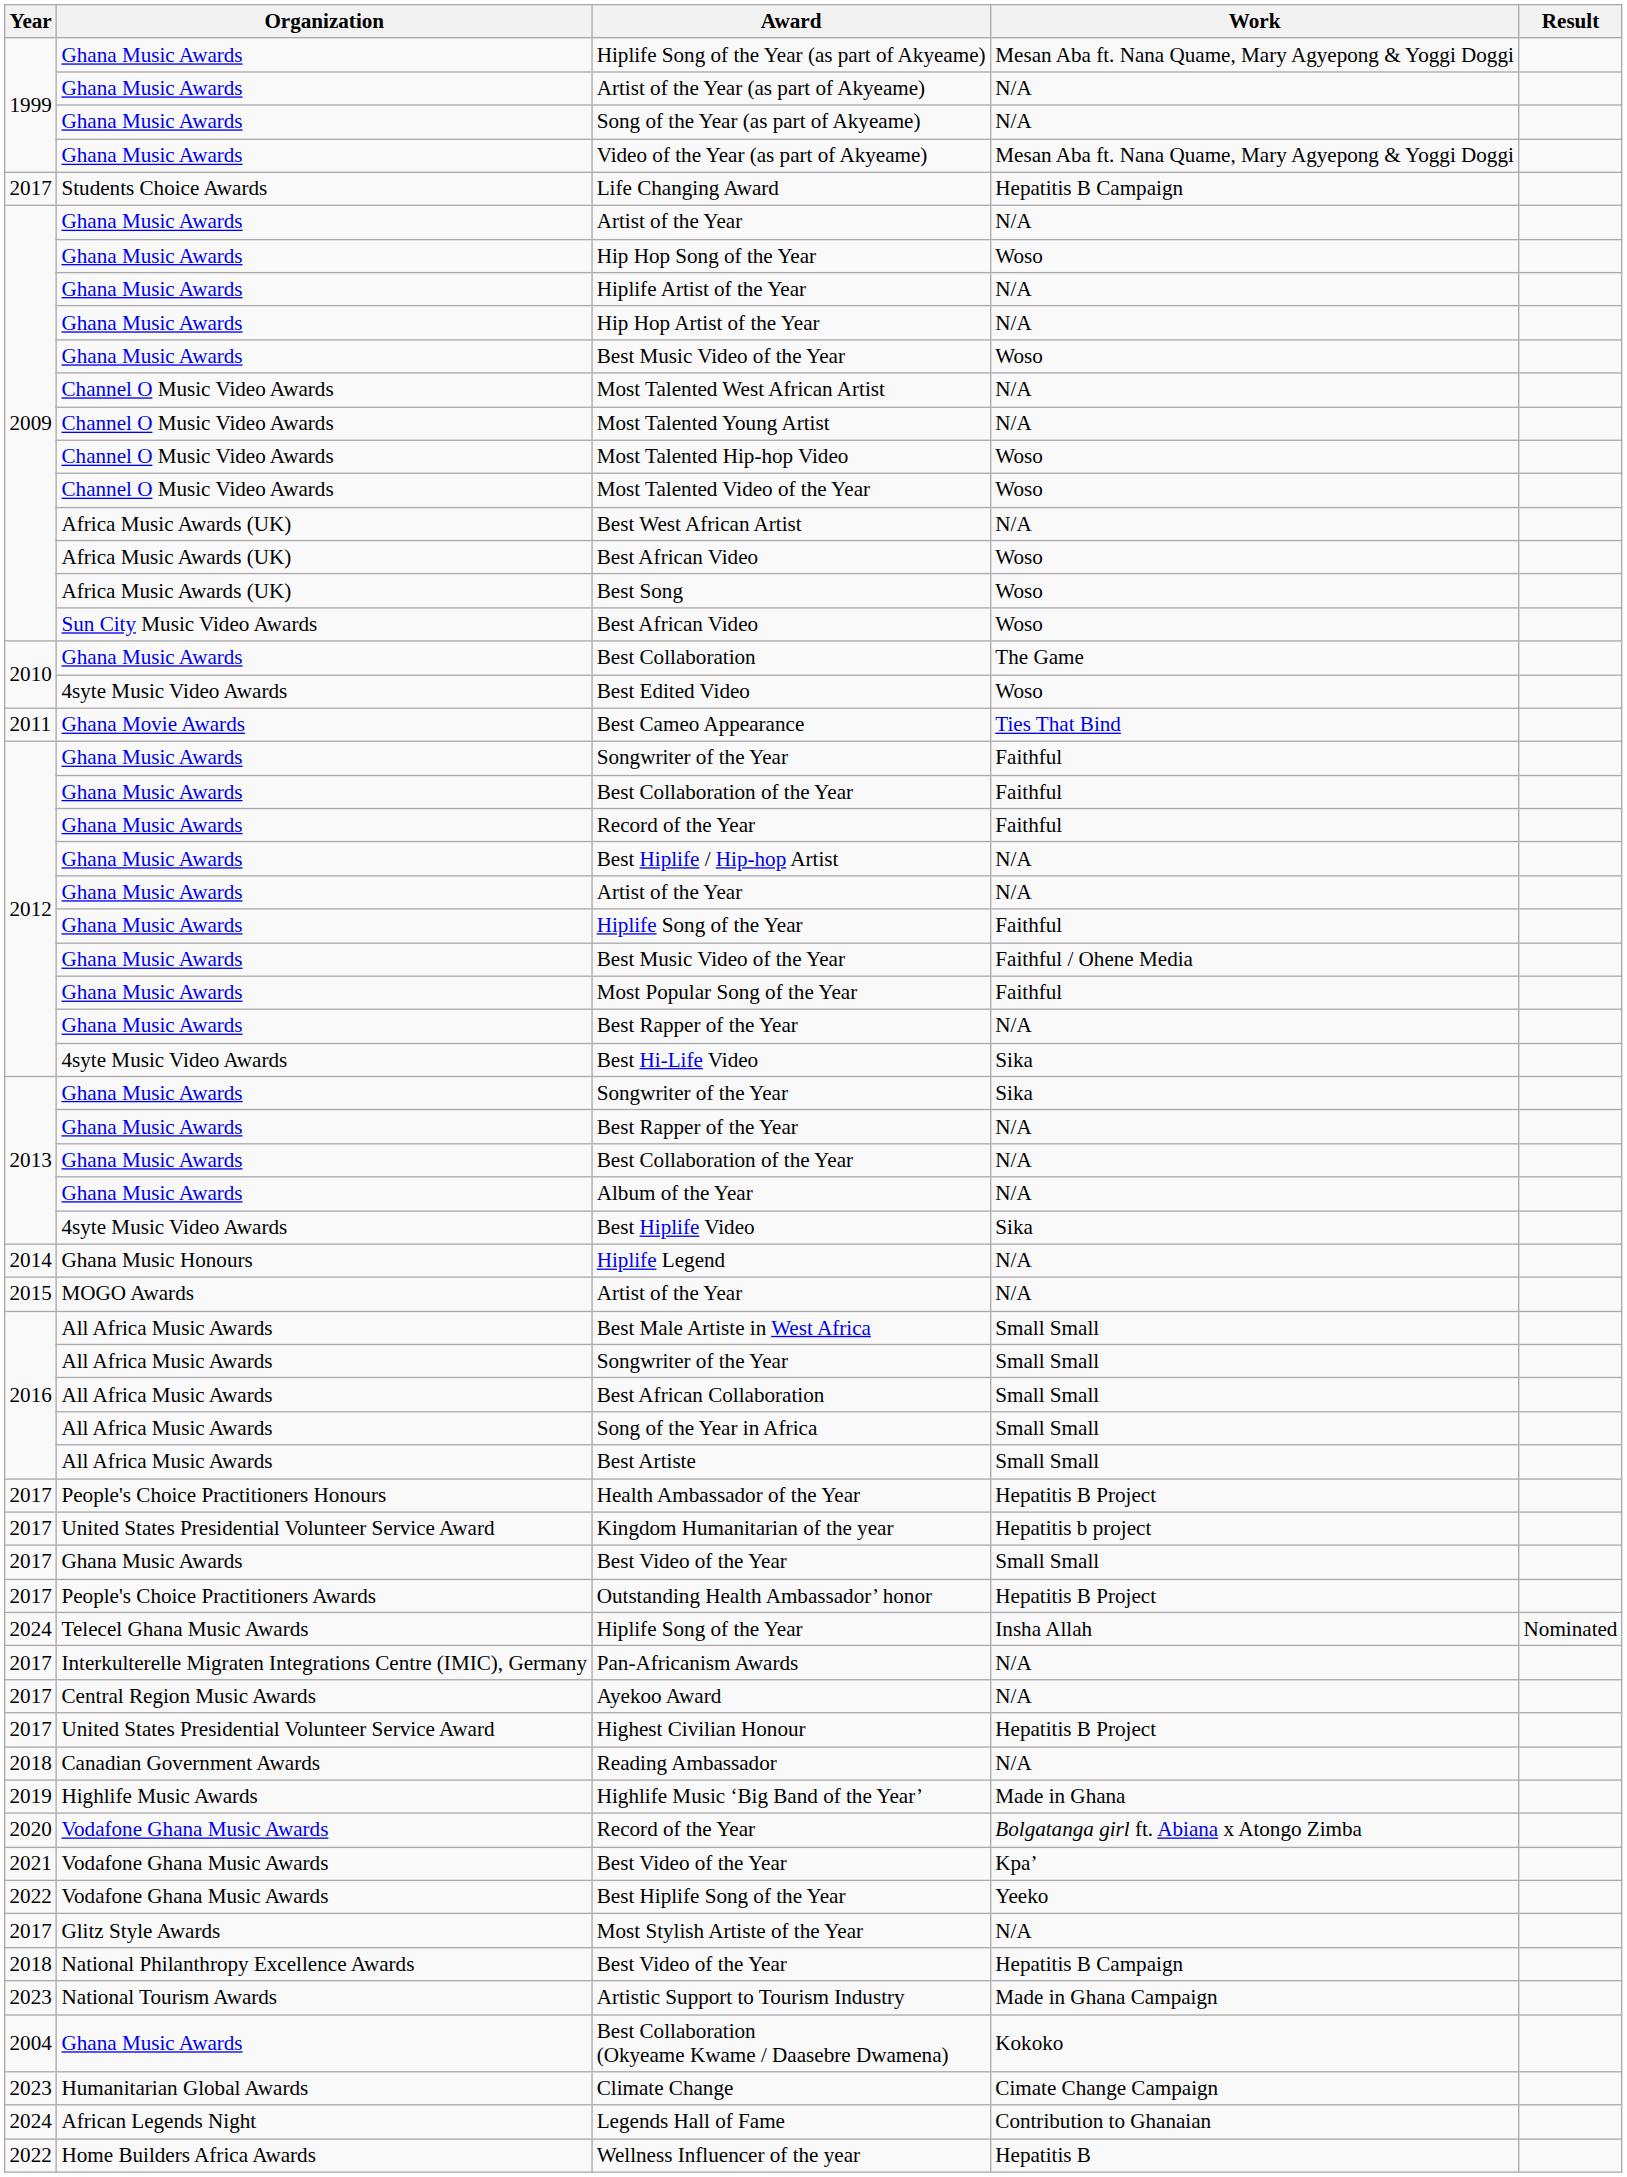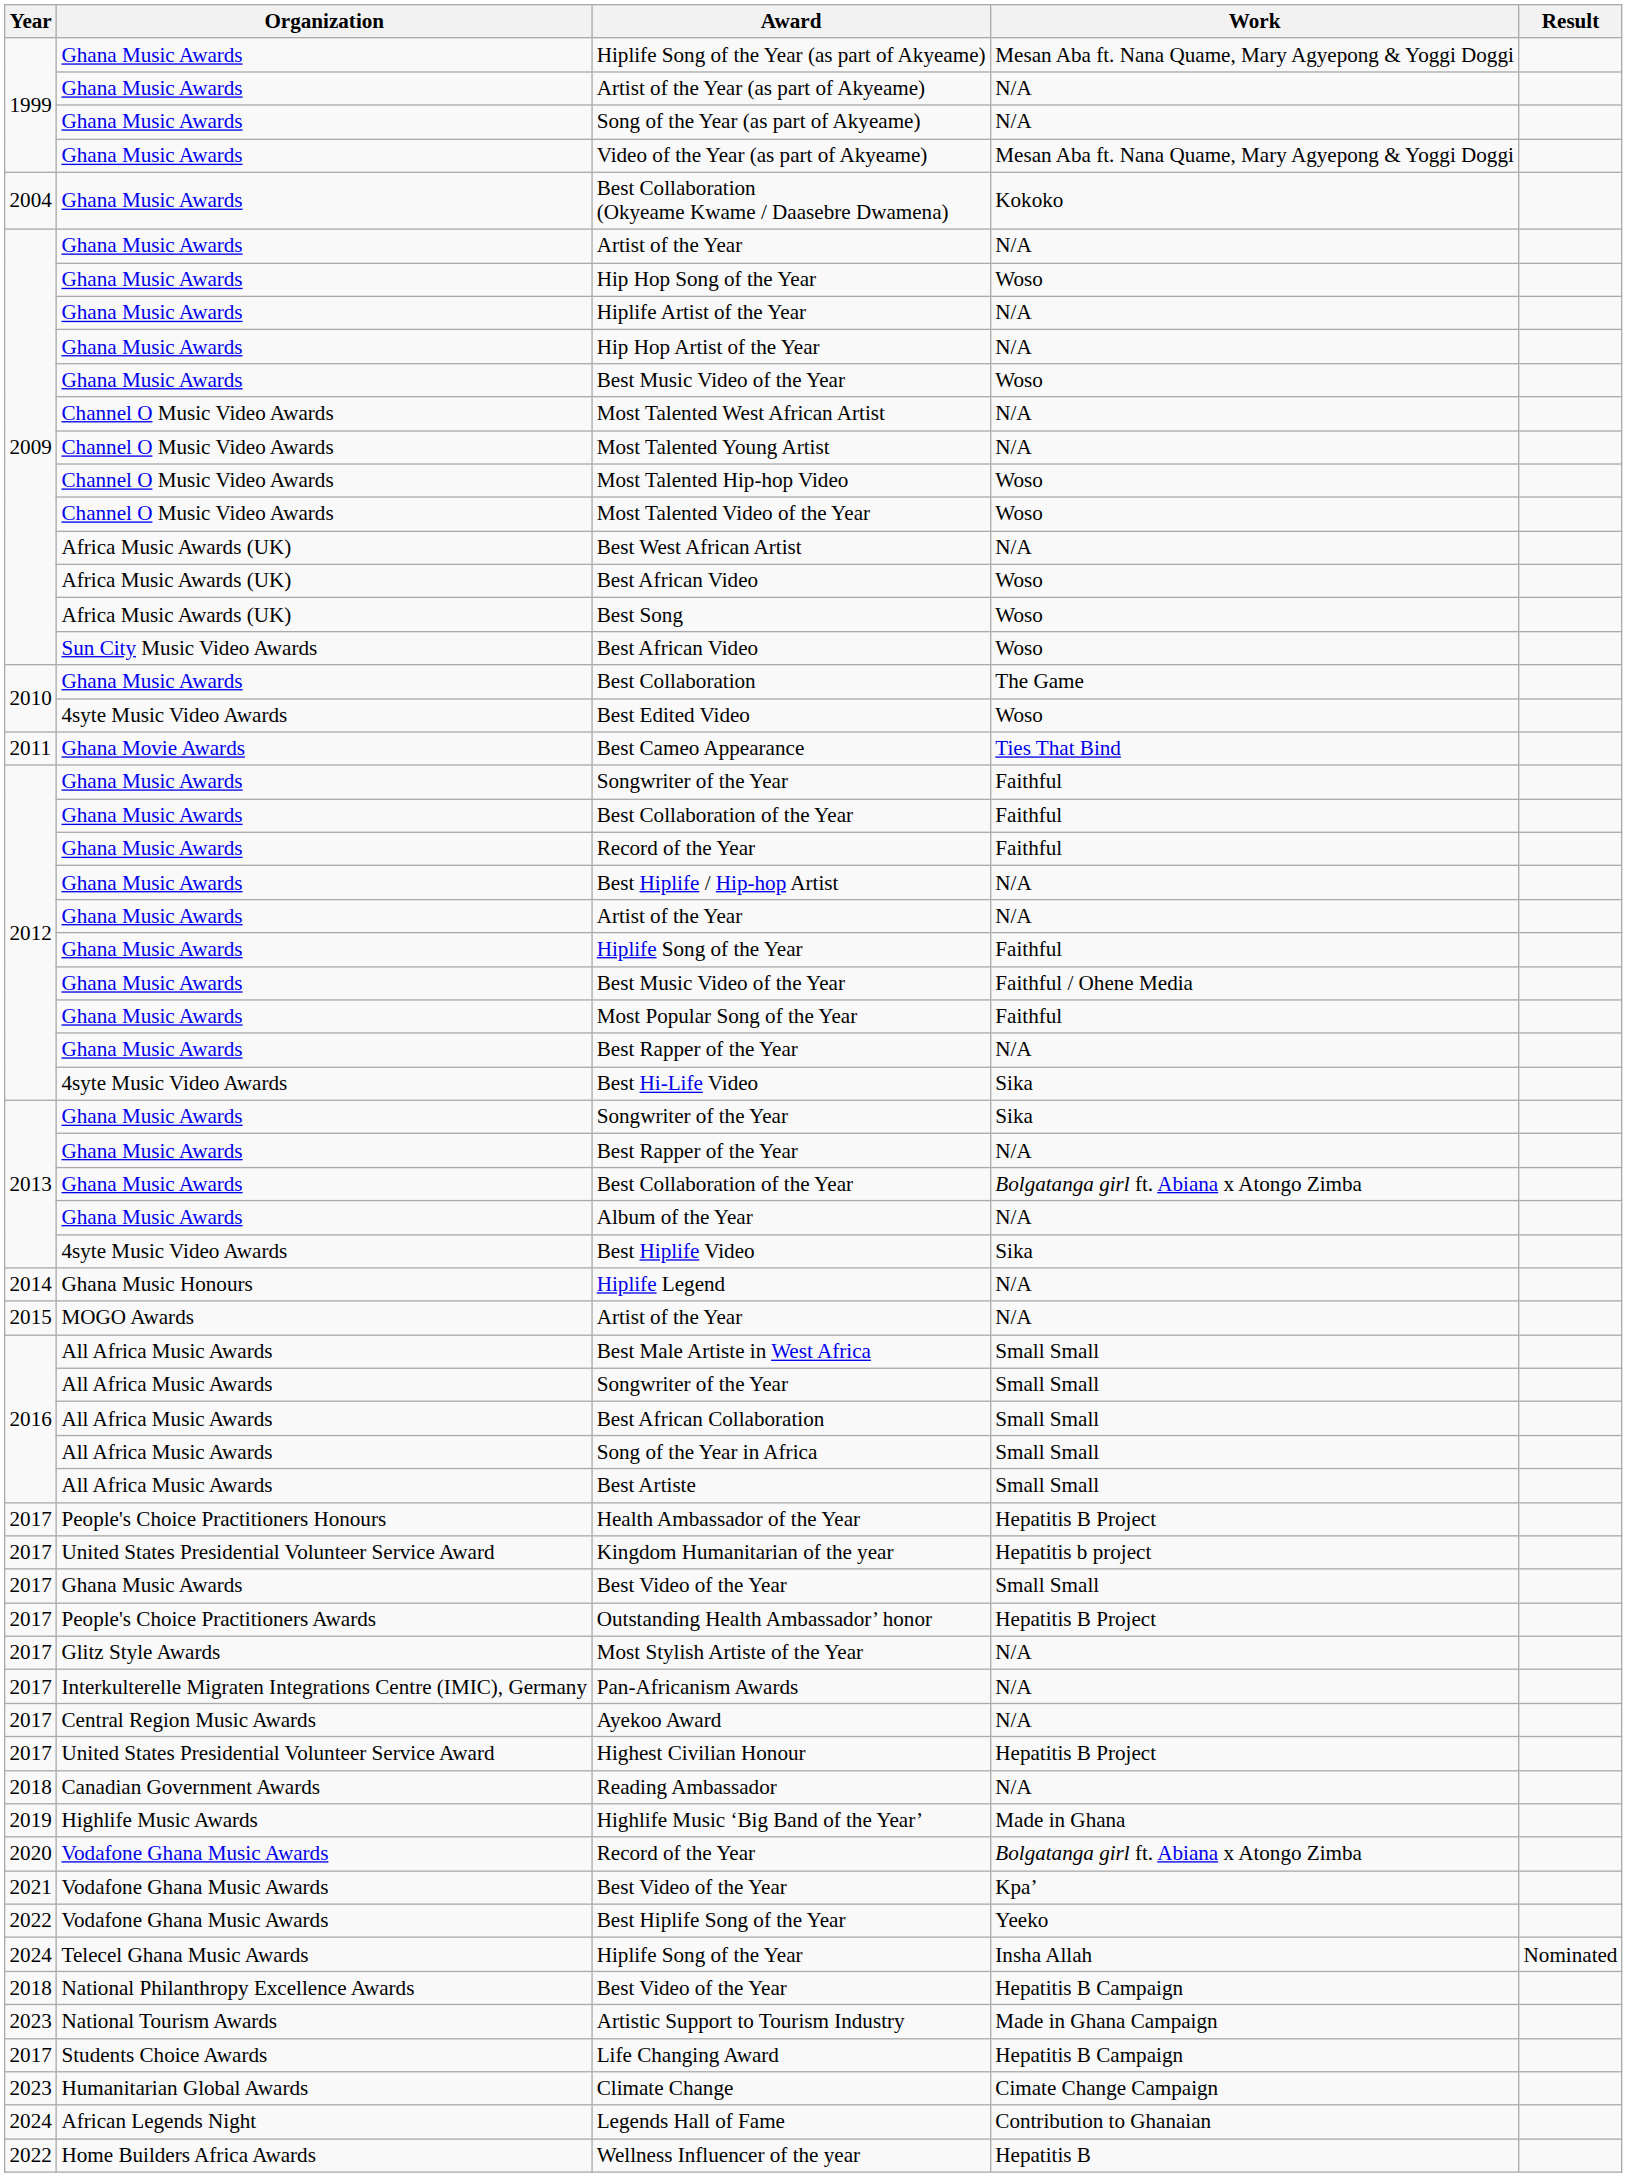 <table class="wikitable sortable">
 <tr>
 <th>Year</th>
 <th>Organization</th>
 <th>Award</th>
 <th>Work</th>
 <th>Result</th>
 </tr>
 <tr>
 <td rowspan="4">1999</td>
 <td><a href='#'>Ghana Music Awards</a></td>
 <td>Hiplife Song of the Year (as part of Akyeame)</td>
 <td>Mesan Aba ft. Nana Quame, Mary Agyepong & Yoggi Doggi</td>
 <td></td>
 </tr>
 <tr>
 <td><a href='#'>Ghana Music Awards</a></td>
 <td>Artist of the Year (as part of Akyeame)</td>
 <td>N/A</td>
 <td></td>
 </tr>
 <tr>
 <td><a href='#'>Ghana Music Awards</a></td>
 <td>Song of the Year (as part of Akyeame)</td>
 <td>N/A</td>
 <td></td>
 </tr>
 <tr>
 <td><a href='#'>Ghana Music Awards</a></td>
 <td>Video of the Year (as part of Akyeame)</td>
 <td>Mesan Aba ft. Nana Quame, Mary Agyepong & Yoggi Doggi</td>
 <td></td>
 </tr>
 <tr>
-<td>2017</td>
-<td>Students Choice Awards</td>
-<td>Life Changing Award</td>
-<td>Hepatitis B Campaign</td>
+<td rowspan="1">2004</td>
+<td><a href='#'>Ghana Music Awards</a></td>
+<td>Best Collaboration <br>(Okyeame Kwame / Daasebre Dwamena)</td>
+<td>Kokoko</td>
 <td></td>
 </tr>
 <tr>
 <td rowspan="13">2009</td>
 <td><a href='#'>Ghana Music Awards</a></td>
 <td>Artist of the Year</td>
 <td>N/A</td>
 <td></td>
 </tr>
 <tr>
 <td><a href='#'>Ghana Music Awards</a></td>
 <td>Hip Hop Song of the Year</td>
 <td>Woso</td>
 <td></td>
 </tr>
 <tr>
 <td><a href='#'>Ghana Music Awards</a></td>
 <td>Hiplife Artist of the Year</td>
 <td>N/A</td>
 <td></td>
 </tr>
 <tr>
 <td><a href='#'>Ghana Music Awards</a></td>
 <td>Hip Hop Artist of the Year</td>
 <td>N/A</td>
 <td></td>
 </tr>
 <tr>
 <td><a href='#'>Ghana Music Awards</a></td>
 <td>Best Music Video of the Year</td>
 <td>Woso</td>
 <td></td>
 </tr>
 <tr>
 <td><a href='#'>Channel O</a> Music Video Awards</td>
 <td>Most Talented West African Artist</td>
 <td>N/A</td>
 <td></td>
 </tr>
 <tr>
 <td><a href='#'>Channel O</a> Music Video Awards</td>
 <td>Most Talented Young Artist</td>
 <td>N/A</td>
 <td></td>
 </tr>
 <tr>
 <td><a href='#'>Channel O</a> Music Video Awards</td>
 <td>Most Talented Hip-hop Video</td>
 <td>Woso</td>
 <td></td>
 </tr>
 <tr>
 <td><a href='#'>Channel O</a> Music Video Awards</td>
 <td>Most Talented Video of the Year</td>
 <td>Woso</td>
 <td></td>
 </tr>
 <tr>
 <td>Africa Music Awards (UK)</td>
 <td>Best West African Artist</td>
 <td>N/A</td>
 <td></td>
 </tr>
 <tr>
 <td>Africa Music Awards (UK)</td>
 <td>Best African Video</td>
 <td>Woso</td>
 <td></td>
 </tr>
 <tr>
 <td>Africa Music Awards (UK)</td>
 <td>Best Song</td>
 <td>Woso</td>
 <td></td>
 </tr>
 <tr>
 <td><a href='#'>Sun City</a> Music Video Awards</td>
 <td>Best African Video</td>
 <td>Woso</td>
 <td></td>
 </tr>
 <tr>
 <td rowspan="2">2010</td>
 <td><a href='#'>Ghana Music Awards</a></td>
 <td>Best Collaboration</td>
 <td>The Game</td>
 <td></td>
 </tr>
 <tr>
 <td>4syte Music Video Awards</td>
 <td>Best Edited Video</td>
 <td>Woso</td>
 <td></td>
 </tr>
 <tr>
 <td rowspan="1">2011</td>
 <td><a href='#'>Ghana Movie Awards</a></td>
 <td>Best Cameo Appearance</td>
 <td><a href='#'>Ties That Bind</a></td>
 <td></td>
 </tr>
 <tr>
 <td rowspan="10">2012</td>
 <td><a href='#'>Ghana Music Awards</a></td>
 <td>Songwriter of the Year</td>
 <td>Faithful</td>
 <td></td>
 </tr>
 <tr>
 <td><a href='#'>Ghana Music Awards</a></td>
 <td>Best Collaboration of the Year</td>
 <td>Faithful</td>
 <td></td>
 </tr>
 <tr>
 <td><a href='#'>Ghana Music Awards</a></td>
 <td>Record of the Year</td>
 <td>Faithful</td>
 <td></td>
 </tr>
 <tr>
 <td><a href='#'>Ghana Music Awards</a></td>
 <td>Best <a href='#'>Hiplife</a> / <a href='#'>Hip-hop</a> Artist</td>
 <td>N/A</td>
 <td></td>
 </tr>
 <tr>
 <td><a href='#'>Ghana Music Awards</a></td>
 <td>Artist of the Year</td>
 <td>N/A</td>
 <td></td>
 </tr>
 <tr>
 <td><a href='#'>Ghana Music Awards</a></td>
 <td><a href='#'>Hiplife</a> Song of the Year</td>
 <td>Faithful</td>
 <td></td>
 </tr>
 <tr>
 <td><a href='#'>Ghana Music Awards</a></td>
 <td>Best Music Video of the Year</td>
 <td>Faithful / Ohene Media</td>
 <td></td>
 </tr>
 <tr>
 <td><a href='#'>Ghana Music Awards</a></td>
 <td>Most Popular Song of the Year</td>
 <td>Faithful</td>
 <td></td>
 </tr>
 <tr>
 <td><a href='#'>Ghana Music Awards</a></td>
 <td>Best Rapper of the Year</td>
 <td>N/A</td>
 <td></td>
 </tr>
 <tr>
 <td>4syte Music Video Awards</td>
 <td>Best <a href='#'>Hi-Life</a> Video</td>
 <td>Sika</td>
 <td></td>
 </tr>
 <tr>
 <td rowspan="5">2013</td>
 <td><a href='#'>Ghana Music Awards</a></td>
 <td>Songwriter of the Year</td>
 <td>Sika</td>
 <td></td>
 </tr>
 <tr>
 <td><a href='#'>Ghana Music Awards</a></td>
 <td>Best Rapper of the Year</td>
 <td>N/A</td>
 <td></td>
 </tr>
 <tr>
 <td><a href='#'>Ghana Music Awards</a></td>
 <td>Best Collaboration of the Year</td>
-<td>N/A</td>
+<td><em>Bolgatanga girl</em> ft. <a href='#'>Abiana</a> x Atongo Zimba</td>
 <td></td>
 </tr>
 <tr>
 <td><a href='#'>Ghana Music Awards</a></td>
 <td>Album of the Year</td>
 <td>N/A</td>
 <td></td>
 </tr>
 <tr>
 <td>4syte Music Video Awards</td>
 <td>Best <a href='#'>Hiplife</a> Video</td>
 <td>Sika</td>
 <td></td>
 </tr>
 <tr>
 <td rowspan="1">2014</td>
 <td>Ghana Music Honours</td>
 <td><a href='#'>Hiplife</a> Legend</td>
 <td>N/A</td>
 <td></td>
 </tr>
 <tr>
 <td rowspan="1">2015</td>
 <td>MOGO Awards</td>
 <td>Artist of the Year</td>
 <td>N/A</td>
 <td></td>
 </tr>
 <tr>
 <td rowspan="5">2016</td>
 <td>All Africa Music Awards</td>
 <td>Best Male Artiste in <a href='#'>West Africa</a></td>
 <td>Small Small</td>
 <td></td>
 </tr>
 <tr>
 <td>All Africa Music Awards</td>
 <td>Songwriter of the Year</td>
 <td>Small Small</td>
 <td></td>
 </tr>
 <tr>
 <td>All Africa Music Awards</td>
 <td>Best African Collaboration</td>
 <td>Small Small</td>
 <td></td>
 </tr>
 <tr>
 <td>All Africa Music Awards</td>
 <td>Song of the Year in Africa</td>
 <td>Small Small</td>
 <td></td>
 </tr>
 <tr>
 <td>All Africa Music Awards</td>
 <td>Best Artiste</td>
 <td>Small Small</td>
 <td></td>
 </tr>
 <tr>
 <td rowspan="1">2017</td>
 <td>People's Choice Practitioners Honours</td>
 <td>Health Ambassador of the Year</td>
 <td>Hepatitis B Project</td>
 <td></td>
 </tr>
 <tr>
 <td>2017</td>
 <td>United States Presidential Volunteer Service Award</td>
 <td>Kingdom Humanitarian of the year</td>
 <td>Hepatitis b project</td>
 <td></td>
 </tr>
 <tr>
 <td>2017</td>
 <td>Ghana Music Awards</td>
 <td>Best Video of the Year</td>
 <td>Small Small</td>
 <td></td>
 </tr>
 <tr>
 <td>2017</td>
 <td>People's Choice Practitioners Awards</td>
 <td>Outstanding Health Ambassador’ honor</td>
 <td>Hepatitis B Project</td>
 <td></td>
 </tr>
 <tr>
-<td>2024</td>
-<td>Telecel Ghana Music Awards</td>
-<td>Hiplife Song of the Year</td>
-<td>Insha Allah</td>
-<td>Nominated</td>
+<td>2017</td>
+<td>Glitz Style Awards</td>
+<td>Most Stylish Artiste of the Year</td>
+<td>N/A</td>
+<td></td>
 </tr>
 <tr>
 <td>2017</td>
 <td>Interkulterelle Migraten Integrations Centre (IMIC), Germany</td>
 <td>Pan-Africanism Awards</td>
 <td>N/A</td>
 <td></td>
 </tr>
 <tr>
 <td>2017</td>
 <td>Central Region Music Awards</td>
 <td>Ayekoo Award</td>
 <td>N/A</td>
 <td></td>
 </tr>
 <tr>
 <td>2017</td>
 <td>United States Presidential Volunteer Service Award</td>
 <td>Highest Civilian Honour</td>
 <td>Hepatitis B Project</td>
 <td></td>
 </tr>
 <tr>
 <td>2018</td>
 <td>Canadian Government Awards</td>
 <td>Reading Ambassador</td>
 <td>N/A</td>
 <td></td>
 </tr>
 <tr>
 <td>2019</td>
 <td>Highlife Music Awards</td>
 <td>Highlife Music ‘Big Band of the Year’</td>
 <td>Made in Ghana</td>
 <td></td>
 </tr>
 <tr>
 <td>2020</td>
 <td><a href='#'>Vodafone Ghana Music Awards</a></td>
 <td>Record of the Year</td>
 <td><em>Bolgatanga girl</em> ft. <a href='#'>Abiana</a> x Atongo Zimba</td>
 <td></td>
 </tr>
 <tr>
 <td>2021</td>
 <td>Vodafone Ghana Music Awards</td>
 <td>Best Video of the Year</td>
 <td>Kpa’</td>
 <td></td>
 </tr>
 <tr>
 <td>2022</td>
 <td>Vodafone Ghana Music Awards</td>
 <td>Best Hiplife Song of the Year</td>
 <td>Yeeko</td>
 <td></td>
 </tr>
 <tr>
-<td>2017</td>
-<td>Glitz Style Awards</td>
-<td>Most Stylish Artiste of the Year</td>
-<td>N/A</td>
-<td></td>
+<td>2024</td>
+<td>Telecel Ghana Music Awards</td>
+<td>Hiplife Song of the Year</td>
+<td>Insha Allah</td>
+<td>Nominated</td>
 </tr>
 <tr>
 <td>2018</td>
 <td>National Philanthropy Excellence Awards</td>
 <td>Best Video of the Year</td>
 <td>Hepatitis B Campaign</td>
 <td></td>
 </tr>
 <tr>
 <td>2023</td>
 <td>National Tourism Awards</td>
 <td>Artistic Support to Tourism Industry</td>
 <td>Made in Ghana Campaign</td>
 <td></td>
 </tr>
 <tr>
-<td rowspan="1">2004</td>
-<td><a href='#'>Ghana Music Awards</a></td>
-<td>Best Collaboration <br>(Okyeame Kwame / Daasebre Dwamena)</td>
-<td>Kokoko</td>
+<td>2017</td>
+<td>Students Choice Awards</td>
+<td>Life Changing Award</td>
+<td>Hepatitis B Campaign</td>
 <td></td>
 </tr>
 <tr>
 <td>2023</td>
 <td>Humanitarian Global Awards</td>
 <td>Climate Change</td>
 <td>Cimate Change Campaign</td>
 <td></td>
 </tr>
 <tr>
 <td>2024</td>
 <td>African Legends Night</td>
 <td>Legends Hall of Fame</td>
 <td>Contribution to Ghanaian</td>
 <td></td>
 </tr>
 <tr>
 <td>2022</td>
 <td>Home Builders Africa Awards</td>
 <td>Wellness Influencer of the year</td>
 <td>Hepatitis B</td>
 <td></td>
 </tr>
 </table>
